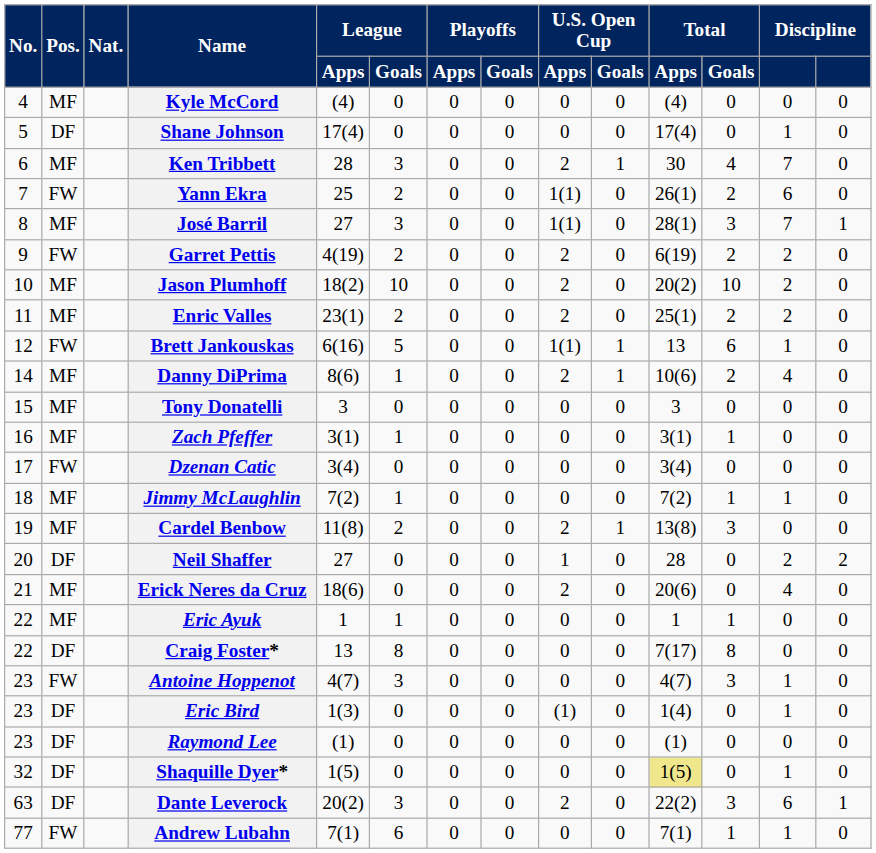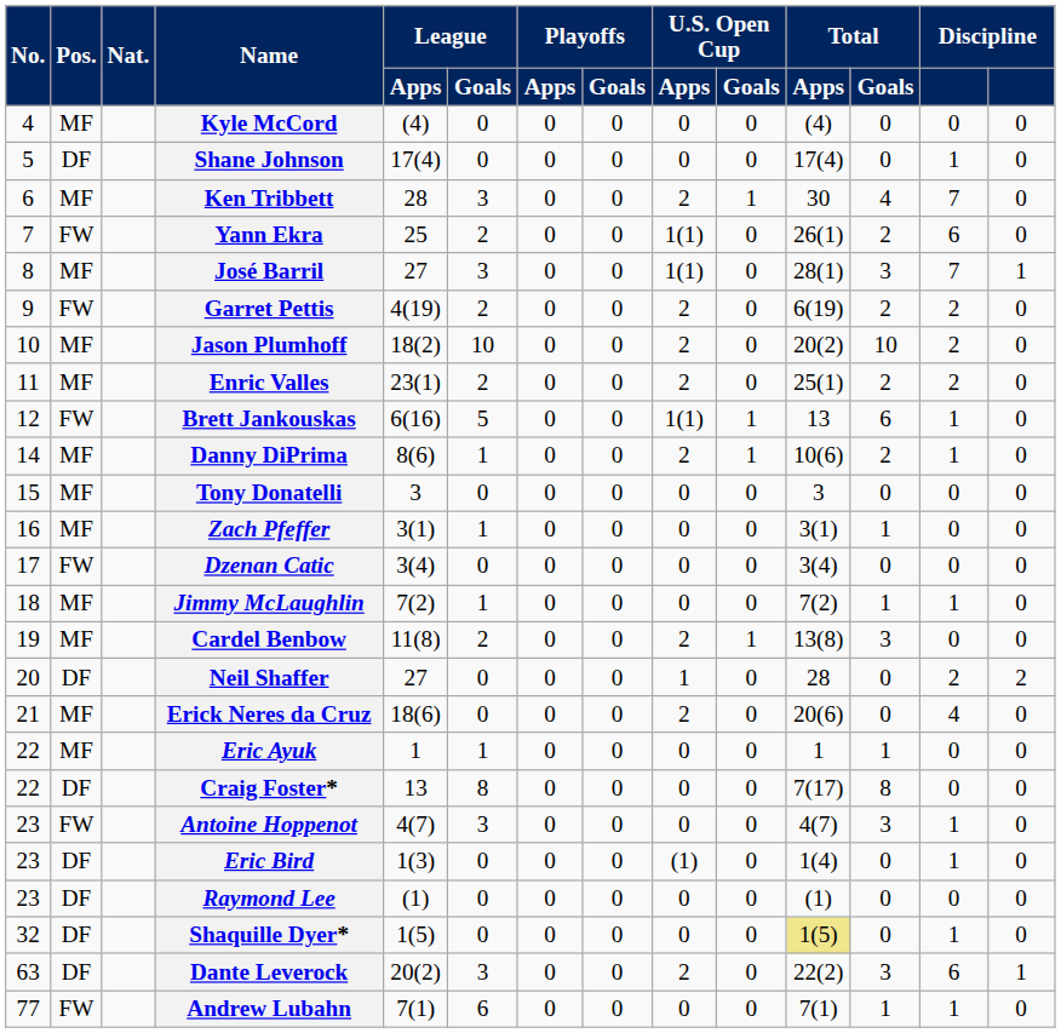 <table class="wikitable plainrowheaders" style="text-align:center">
 <tr>
 <th rowspan="2" style="color:white; background:#00245D;">No.</th>
 <th rowspan="2" style="color:white; background:#00245D;">Pos.</th>
 <th rowspan="2" style="color:white; background:#00245D;">Nat.</th>
 <th rowspan="2" style="color:white; background:#00245D;width:150px;" scope="col">Name</th>
 <th colspan="2" style="color:white; background:#00245D;width:85px;">League</th>
 <th colspan="2" style="color:white; background:#00245D;width:85px;">Playoffs</th>
 <th colspan="2" style="color:white; background:#00245D;width:85px;">U.S. Open Cup</th>
 <th colspan="2" style="color:white; background:#00245D;width:85px;">Total</th>
 <th colspan="2" style="color:white; background:#00245D;width:85px;">Discipline</th>
 </tr>
 <tr>
 <th scope="col" style="color:white; background:#00245D">Apps</th>
 <th scope="col" style="color:white; background:#00245D">Goals</th>
 <th scope="col" style="color:white; background:#00245D">Apps</th>
 <th scope="col" style="color:white; background:#00245D">Goals</th>
 <th scope="col" style="color:white; background:#00245D">Apps</th>
 <th scope="col" style="color:white; background:#00245D">Goals</th>
 <th scope="col" style="color:white; background:#00245D">Apps</th>
 <th scope="col" style="color:white; background:#00245D">Goals</th>
 <th scope="col" style="color:white; background:#00245D"></th>
 <th scope="col" style="color:white; background:#00245D"></th>
 </tr>
 <tr>
 <td>4</td>
 <td>MF</td>
 <td align="left"></td>
 <th scope="row"><a href='#'>Kyle McCord</a></th>
 <td>(4)</td>
 <td>0</td>
 <td>0</td>
 <td>0</td>
 <td>0</td>
 <td>0</td>
 <td>(4)</td>
 <td>0</td>
 <td>0</td>
 <td>0</td>
 </tr>
 <tr>
 <td>5</td>
 <td>DF</td>
 <td align="left"></td>
 <th scope="row"><a href='#'>Shane Johnson</a></th>
 <td>17(4)</td>
 <td>0</td>
 <td>0</td>
 <td>0</td>
 <td>0</td>
 <td>0</td>
 <td>17(4)</td>
 <td>0</td>
 <td>1</td>
 <td>0</td>
 </tr>
 <tr>
 <td>6</td>
 <td>MF</td>
 <td align="left"></td>
 <th scope="row"><a href='#'>Ken Tribbett</a></th>
 <td>28</td>
 <td>3</td>
 <td>0</td>
 <td>0</td>
 <td>2</td>
 <td>1</td>
 <td>30</td>
 <td>4</td>
 <td>7</td>
 <td>0</td>
 </tr>
 <tr>
 <td>7</td>
 <td>FW</td>
 <td align="left"></td>
 <th scope="row"><a href='#'>Yann Ekra</a></th>
 <td>25</td>
 <td>2</td>
 <td>0</td>
 <td>0</td>
 <td>1(1)</td>
 <td>0</td>
 <td>26(1)</td>
 <td>2</td>
 <td>6</td>
 <td>0</td>
 </tr>
 <tr>
 <td>8</td>
 <td>MF</td>
 <td align="left"></td>
 <th scope="row"><a href='#'>José Barril</a></th>
 <td>27</td>
 <td>3</td>
 <td>0</td>
 <td>0</td>
 <td>1(1)</td>
 <td>0</td>
 <td>28(1)</td>
 <td>3</td>
 <td>7</td>
 <td>1</td>
 </tr>
 <tr>
 <td>9</td>
 <td>FW</td>
 <td align="left"></td>
 <th scope="row"><a href='#'>Garret Pettis</a></th>
 <td>4(19)</td>
 <td>2</td>
 <td>0</td>
 <td>0</td>
 <td>2</td>
 <td>0</td>
 <td>6(19)</td>
 <td>2</td>
 <td>2</td>
 <td>0</td>
 </tr>
 <tr>
 <td>10</td>
 <td>MF</td>
 <td align="left"></td>
 <th scope="row"><a href='#'>Jason Plumhoff</a></th>
 <td>18(2)</td>
 <td>10</td>
 <td>0</td>
 <td>0</td>
 <td>2</td>
 <td>0</td>
 <td>20(2)</td>
 <td>10</td>
 <td>2</td>
 <td>0</td>
 </tr>
 <tr>
 <td>11</td>
 <td>MF</td>
 <td align="left"></td>
 <th scope="row"><a href='#'>Enric Valles</a></th>
 <td>23(1)</td>
 <td>2</td>
 <td>0</td>
 <td>0</td>
 <td>2</td>
 <td>0</td>
 <td>25(1)</td>
 <td>2</td>
 <td>2</td>
 <td>0</td>
 </tr>
 <tr>
 <td>12</td>
 <td>FW</td>
 <td align="left"></td>
 <th scope="row"><a href='#'>Brett Jankouskas</a></th>
 <td>6(16)</td>
 <td>5</td>
 <td>0</td>
 <td>0</td>
 <td>1(1)</td>
 <td>1</td>
 <td>13</td>
 <td>6</td>
 <td>1</td>
 <td>0</td>
 </tr>
 <tr>
 <td>14</td>
 <td>MF</td>
 <td align="left"></td>
 <th scope="row"><a href='#'>Danny DiPrima</a></th>
 <td>8(6)</td>
 <td>1</td>
 <td>0</td>
 <td>0</td>
 <td>2</td>
 <td>1</td>
 <td>10(6)</td>
 <td>2</td>
-<td>4</td>
+<td>1</td>
 <td>0</td>
 </tr>
 <tr>
 <td>15</td>
 <td>MF</td>
 <td align="left"></td>
 <th scope="row"><a href='#'>Tony Donatelli</a></th>
 <td>3</td>
 <td>0</td>
 <td>0</td>
 <td>0</td>
 <td>0</td>
 <td>0</td>
 <td>3</td>
 <td>0</td>
 <td>0</td>
 <td>0</td>
 </tr>
 <tr>
 <td>16</td>
 <td>MF</td>
 <td align="left"></td>
 <th scope="row"><em><a href='#'>Zach Pfeffer</a></em></th>
 <td>3(1)</td>
 <td>1</td>
 <td>0</td>
 <td>0</td>
 <td>0</td>
 <td>0</td>
 <td>3(1)</td>
 <td>1</td>
 <td>0</td>
 <td>0</td>
 </tr>
 <tr>
 <td>17</td>
 <td>FW</td>
 <td align="left"></td>
 <th scope="row"><em><a href='#'>Dzenan Catic</a></em></th>
 <td>3(4)</td>
 <td>0</td>
 <td>0</td>
 <td>0</td>
 <td>0</td>
 <td>0</td>
 <td>3(4)</td>
 <td>0</td>
 <td>0</td>
 <td>0</td>
 </tr>
 <tr>
 <td>18</td>
 <td>MF</td>
 <td align="left"></td>
 <th scope="row"><em><a href='#'>Jimmy McLaughlin</a></em></th>
 <td>7(2)</td>
 <td>1</td>
 <td>0</td>
 <td>0</td>
 <td>0</td>
 <td>0</td>
 <td>7(2)</td>
 <td>1</td>
 <td>1</td>
 <td>0</td>
 </tr>
 <tr>
 <td>19</td>
 <td>MF</td>
 <td align="left"></td>
 <th scope="row"><a href='#'>Cardel Benbow</a></th>
 <td>11(8)</td>
 <td>2</td>
 <td>0</td>
 <td>0</td>
 <td>2</td>
 <td>1</td>
 <td>13(8)</td>
 <td>3</td>
 <td>0</td>
 <td>0</td>
 </tr>
 <tr>
 <td>20</td>
 <td>DF</td>
 <td align="left"></td>
 <th scope="row"><a href='#'>Neil Shaffer</a></th>
 <td>27</td>
 <td>0</td>
 <td>0</td>
 <td>0</td>
 <td>1</td>
 <td>0</td>
 <td>28</td>
 <td>0</td>
 <td>2</td>
 <td>2</td>
 </tr>
 <tr>
 <td>21</td>
 <td>MF</td>
 <td align="left"></td>
 <th scope="row"><a href='#'>Erick Neres da Cruz</a></th>
 <td>18(6)</td>
 <td>0</td>
 <td>0</td>
 <td>0</td>
 <td>2</td>
 <td>0</td>
 <td>20(6)</td>
 <td>0</td>
 <td>4</td>
 <td>0</td>
 </tr>
 <tr>
 <td>22</td>
 <td>MF</td>
 <td align="left"></td>
 <th scope="row"><em><a href='#'>Eric Ayuk</a></em></th>
 <td>1</td>
 <td>1</td>
 <td>0</td>
 <td>0</td>
 <td>0</td>
 <td>0</td>
 <td>1</td>
 <td>1</td>
 <td>0</td>
 <td>0</td>
 </tr>
 <tr>
 <td>22</td>
 <td>DF</td>
 <td align="left"></td>
 <th scope="row"><a href='#'>Craig Foster</a>*</th>
 <td>13</td>
 <td>8</td>
 <td>0</td>
 <td>0</td>
 <td>0</td>
 <td>0</td>
 <td>7(17)</td>
 <td>8</td>
 <td>0</td>
 <td>0</td>
 </tr>
 <tr>
 <td>23</td>
 <td>FW</td>
 <td align="left"></td>
 <th scope="row"><em><a href='#'>Antoine Hoppenot</a></em></th>
 <td>4(7)</td>
 <td>3</td>
 <td>0</td>
 <td>0</td>
 <td>0</td>
 <td>0</td>
 <td>4(7)</td>
 <td>3</td>
 <td>1</td>
 <td>0</td>
 </tr>
 <tr>
 <td>23</td>
 <td>DF</td>
 <td align="left"></td>
 <th scope="row"><em><a href='#'>Eric Bird</a></em></th>
 <td>1(3)</td>
 <td>0</td>
 <td>0</td>
 <td>0</td>
 <td>(1)</td>
 <td>0</td>
 <td>1(4)</td>
 <td>0</td>
 <td>1</td>
 <td>0</td>
 </tr>
 <tr>
 <td>23</td>
 <td>DF</td>
 <td align="left"></td>
 <th scope="row"><em><a href='#'>Raymond Lee</a></em></th>
 <td>(1)</td>
 <td>0</td>
 <td>0</td>
 <td>0</td>
 <td>0</td>
 <td>0</td>
 <td>(1)</td>
 <td>0</td>
 <td>0</td>
 <td>0</td>
 </tr>
 <tr>
 <td>32</td>
 <td>DF</td>
 <td align="left"></td>
 <th scope="row"><a href='#'>Shaquille Dyer</a>*</th>
 <td>1(5)</td>
 <td>0</td>
 <td>0</td>
 <td>0</td>
 <td>0</td>
 <td>0</td>
 <td style="background: khaki;">1(5)</td>
 <td>0</td>
 <td>1</td>
 <td>0</td>
 </tr>
 <tr>
 <td>63</td>
 <td>DF</td>
 <td align="left"></td>
 <th scope="row"><a href='#'>Dante Leverock</a></th>
 <td>20(2)</td>
 <td>3</td>
 <td>0</td>
 <td>0</td>
 <td>2</td>
 <td>0</td>
 <td>22(2)</td>
 <td>3</td>
 <td>6</td>
 <td>1</td>
 </tr>
 <tr>
 <td>77</td>
 <td>FW</td>
 <td align="left"></td>
 <th scope="row"><a href='#'>Andrew Lubahn</a></th>
 <td>7(1)</td>
 <td>6</td>
 <td>0</td>
 <td>0</td>
 <td>0</td>
 <td>0</td>
 <td>7(1)</td>
 <td>1</td>
 <td>1</td>
 <td>0</td>
 </tr>
 </table>
